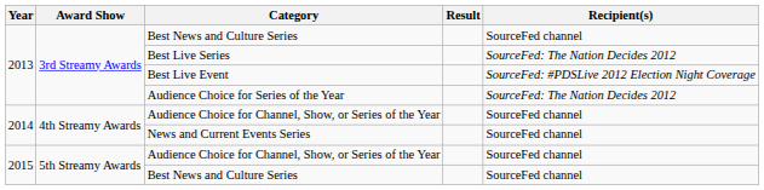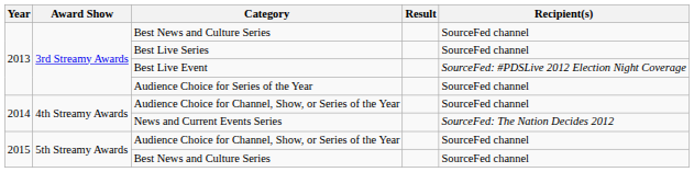 <table class="wikitable">
 <tr>
 <th>Year</th>
 <th>Award Show</th>
 <th>Category</th>
 <th>Result</th>
 <th>Recipient(s)</th>
 </tr>
 <tr>
 <td rowspan="4">2013</td>
 <td rowspan="4"><a href='#'>3rd Streamy Awards</a></td>
 <td>Best News and Culture Series</td>
 <td></td>
 <td>SourceFed channel</td>
 </tr>
 <tr>
 <td>Best Live Series</td>
 <td></td>
-<td><em>SourceFed: The Nation Decides 2012</em></td>
+<td>SourceFed channel</td>
 </tr>
 <tr>
 <td>Best Live Event</td>
 <td></td>
 <td><em>SourceFed: #PDSLive 2012 Election Night Coverage</em></td>
 </tr>
 <tr>
 <td>Audience Choice for Series of the Year</td>
 <td></td>
-<td><em>SourceFed: The Nation Decides 2012</em></td>
+<td>SourceFed channel</td>
 </tr>
 <tr>
 <td rowspan="2">2014</td>
 <td rowspan="2">4th Streamy Awards</td>
 <td>Audience Choice for Channel, Show, or Series of the Year</td>
 <td></td>
 <td>SourceFed channel</td>
 </tr>
 <tr>
 <td>News and Current Events Series</td>
 <td></td>
-<td>SourceFed channel</td>
+<td><em>SourceFed: The Nation Decides 2012</em></td>
 </tr>
 <tr>
 <td rowspan="2">2015</td>
 <td rowspan="2">5th Streamy Awards</td>
 <td>Audience Choice for Channel, Show, or Series of the Year</td>
 <td></td>
 <td>SourceFed channel</td>
 </tr>
 <tr>
 <td>Best News and Culture Series</td>
 <td></td>
 <td>SourceFed channel</td>
 </tr>
 </table>
